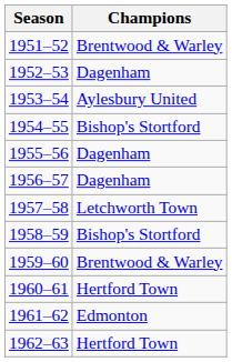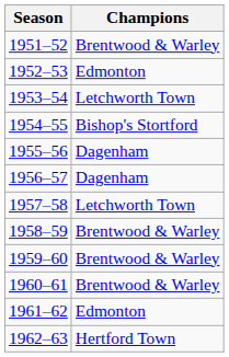 <table class=wikitable>
 <tr>
 <th>Season</th>
 <th>Champions</th>
 </tr>
 <tr>
 <td><a href='#'>1951–52</a></td>
 <td><a href='#'>Brentwood & Warley</a></td>
 </tr>
 <tr>
 <td><a href='#'>1952–53</a></td>
-<td><a href='#'>Dagenham</a></td>
+<td><a href='#'>Edmonton</a></td>
 </tr>
 <tr>
 <td><a href='#'>1953–54</a></td>
-<td><a href='#'>Aylesbury United</a></td>
+<td><a href='#'>Letchworth Town</a></td>
 </tr>
 <tr>
 <td><a href='#'>1954–55</a></td>
 <td><a href='#'>Bishop's Stortford</a></td>
 </tr>
 <tr>
 <td><a href='#'>1955–56</a></td>
 <td><a href='#'>Dagenham</a></td>
 </tr>
 <tr>
 <td><a href='#'>1956–57</a></td>
 <td><a href='#'>Dagenham</a></td>
 </tr>
 <tr>
 <td><a href='#'>1957–58</a></td>
 <td><a href='#'>Letchworth Town</a></td>
 </tr>
 <tr>
 <td><a href='#'>1958–59</a></td>
-<td><a href='#'>Bishop's Stortford</a></td>
+<td><a href='#'>Brentwood & Warley</a></td>
 </tr>
 <tr>
 <td><a href='#'>1959–60</a></td>
 <td><a href='#'>Brentwood & Warley</a></td>
 </tr>
 <tr>
 <td><a href='#'>1960–61</a></td>
-<td><a href='#'>Hertford Town</a></td>
+<td><a href='#'>Brentwood & Warley</a></td>
 </tr>
 <tr>
 <td><a href='#'>1961–62</a></td>
 <td><a href='#'>Edmonton</a></td>
 </tr>
 <tr>
 <td><a href='#'>1962–63</a></td>
 <td><a href='#'>Hertford Town</a></td>
 </tr>
 </table>
